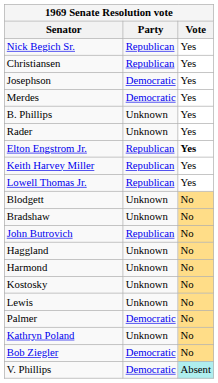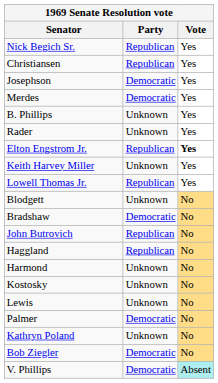 <table class="wikitable sortable">
 <tr>
 <th colspan=4 style="background:#f5f5f5">1969 Senate Resolution vote</th>
 </tr>
 <tr>
 <th scope="col" style="width: 170px;">Senator</th>
 <th>Party</th>
 <th>Vote</th>
 </tr>
 <tr>
 <td><a href='#'>Nick Begich Sr.</a></td>
 <td><a href='#'>Republican</a></td>
 <td style="background:#fff;">Yes</td>
 </tr>
 <tr>
 <td>Christiansen</td>
 <td><a href='#'>Republican</a></td>
 <td style="background:#fff;">Yes</td>
 </tr>
 <tr>
 <td>Josephson</td>
 <td><a href='#'>Democratic</a></td>
 <td style="background:#fff;">Yes</td>
 </tr>
 <tr>
 <td>Merdes</td>
 <td><a href='#'>Democratic</a></td>
 <td style="background:#fff;">Yes</td>
 </tr>
 <tr>
 <td>B. Phillips</td>
 <td>Unknown</td>
 <td style="background:#fff;">Yes</td>
 </tr>
 <tr>
 <td>Rader</td>
 <td>Unknown</td>
 <td style="background:#fff;">Yes</td>
 </tr>
 <tr>
 <td><a href='#'>Elton Engstrom Jr.</a></td>
 <td><a href='#'>Republican</a></td>
 <td style="background:#fff;"><strong>Yes</strong></td>
 </tr>
 <tr>
 <td><a href='#'>Keith Harvey Miller</a></td>
-<td><a href='#'>Republican</a></td>
+<td>Unknown</td>
 <td style="background:#fff;">Yes</td>
 </tr>
 <tr>
 <td><a href='#'>Lowell Thomas Jr.</a></td>
 <td><a href='#'>Republican</a></td>
 <td style="background:#fff;">Yes</td>
 </tr>
 <tr>
 <td>Blodgett</td>
 <td>Unknown</td>
 <td style="background:#ffdd88;">No</td>
 </tr>
 <tr>
 <td>Bradshaw</td>
-<td>Unknown</td>
+<td><a href='#'>Democratic</a></td>
 <td style="background:#ffdd88;">No</td>
 </tr>
 <tr>
 <td><a href='#'>John Butrovich</a></td>
 <td><a href='#'>Republican</a></td>
 <td style="background:#ffdd88;">No</td>
 </tr>
 <tr>
 <td>Haggland</td>
-<td>Unknown</td>
+<td><a href='#'>Republican</a></td>
 <td style="background:#ffdd88;">No</td>
 </tr>
 <tr>
 <td>Harmond</td>
 <td>Unknown</td>
 <td style="background:#ffdd88;">No</td>
 </tr>
 <tr>
 <td>Kostosky</td>
 <td>Unknown</td>
 <td style="background:#ffdd88;">No</td>
 </tr>
 <tr>
 <td>Lewis</td>
 <td>Unknown</td>
 <td style="background:#ffdd88;">No</td>
 </tr>
 <tr>
 <td>Palmer</td>
 <td><a href='#'>Democratic</a></td>
 <td style="background:#ffdd88;">No</td>
 </tr>
 <tr>
 <td><a href='#'>Kathryn Poland</a></td>
 <td>Unknown</td>
 <td style="background:#ffdd88;">No</td>
 </tr>
 <tr>
 <td><a href='#'>Bob Ziegler</a></td>
 <td><a href='#'>Democratic</a></td>
 <td style="background:#ffdd88;">No</td>
 </tr>
 <tr>
 <td>V. Phillips</td>
 <td><a href='#'>Democratic</a></td>
 <td style="background: paleturquoise;">Absent</td>
 </tr>
 </table>
